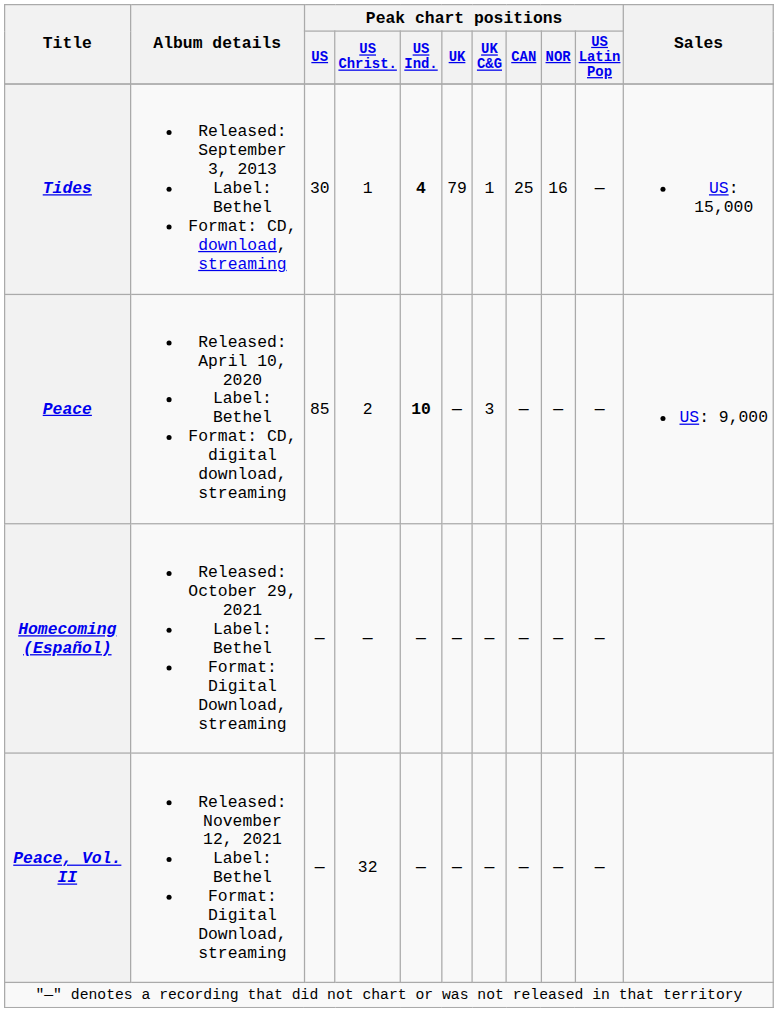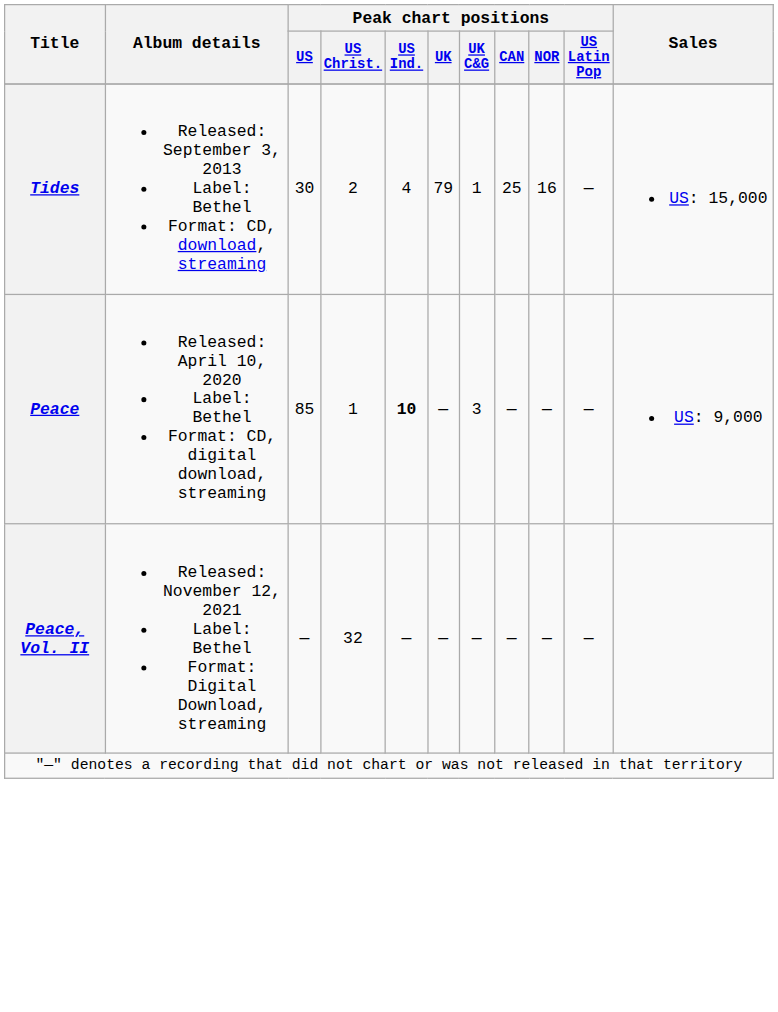 <table class="wikitable plainrowheaders" style="text-align:center;">
 <tr>
 <th scope="col" rowspan="2" style="width:14em;">Title</th>
 <th scope="col" rowspan="2" style="width:20em;">Album details</th>
 <th scope="col" colspan="8">Peak chart positions</th>
 <th scope="col" rowspan="2" style="width:20em;">Sales</th>
 </tr>
 <tr>
 <th scope="col" style="width:3em;font-size:85%;"><a href='#'>US</a><br></th>
 <th scope="col" style="width:3em;font-size:85%;"><a href='#'>US<br>Christ.</a><br></th>
 <th scope="col" style="width:3em;font-size:85%;"><a href='#'>US<br>Ind.</a><br></th>
 <th scope="col" style="width:3em;font-size:85%;"><a href='#'>UK</a><br></th>
 <th scope="col" style="width:3em;font-size:85%;"><a href='#'>UK<br>C&G</a></th>
 <th scope="col" style="width:3em;font-size:85%;"><a href='#'>CAN</a><br></th>
 <th scope="col" style="width:3em;font-size:85%;"><a href='#'>NOR</a><br></th>
 <th scope="col" style="width:3em;font-size:85%;"><a href='#'>US Latin Pop</a><br></th>
 </tr>
 <tr>
 </tr>
 <tr>
 <th scope="row"><em><a href='#'>Tides</a></em></th>
 <td><br><ul><li>Released: September 3, 2013</li><li>Label: Bethel</li><li>Format: CD, <a href='#'>download</a>, <a href='#'>streaming</a></li></ul></td>
 <td>30</td>
-<td>1</td>
-<td><strong>4</strong></td>
+<td>2</td>
+<td>4</td>
 <td>79</td>
 <td>1<br></td>
 <td>25</td>
 <td>16</td>
 <td>—</td>
 <td><br><ul><li><a href='#'>US</a>: 15,000</li></ul></td>
 </tr>
 <tr>
 <th scope="row"><em><a href='#'>Peace</a></em></th>
 <td><br><ul><li>Released: April 10, 2020</li><li>Label: Bethel</li><li>Format: CD, digital download, streaming</li></ul></td>
 <td>85</td>
-<td>2</td>
+<td>1</td>
 <td><strong>10</strong></td>
 <td>—</td>
 <td>3<br></td>
 <td>—</td>
 <td>—</td>
 <td>—</td>
 <td><br><ul><li><a href='#'>US</a>: 9,000</li></ul></td>
-</tr>
-<tr>
-<th scope="row"><em><a href='#'>Homecoming (Español)</a></em></th>
-<td><br><ul><li>Released: October 29, 2021</li><li>Label: Bethel</li><li>Format: Digital Download, streaming</li></ul></td>
-<td>—</td>
-<td>—</td>
-<td>—</td>
-<td>—</td>
-<td>—</td>
-<td>—</td>
-<td>—</td>
-<td>—</td>
-<td></td>
 </tr>
 <tr>
 <th scope="row"><em><a href='#'>Peace, Vol. II</a></em></th>
 <td><br><ul><li>Released: November 12, 2021</li><li>Label: Bethel</li><li>Format: Digital Download, streaming</li></ul></td>
 <td>—</td>
 <td>32</td>
 <td>—</td>
 <td>—</td>
 <td>—</td>
 <td>—</td>
 <td>—</td>
 <td>—</td>
 <td></td>
 </tr>
 <tr>
 <td colspan="11" style="font-size:90%">"—" denotes a recording that did not chart or was not released in that territory</td>
 </tr>
 </table>
